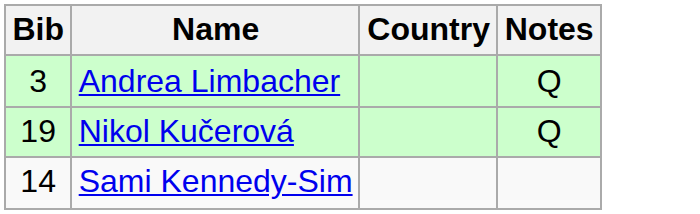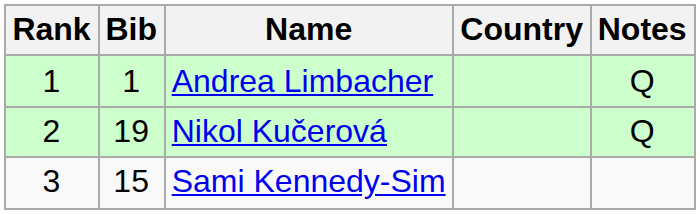 <table class="wikitable" style="text-align:center;">
 <tr>
+<th>Rank</th>
 <th>Bib</th>
 <th>Name</th>
 <th>Country</th>
 <th>Notes</th>
 </tr>
 <tr bgcolor=ccffcc>
-<td>3</td>
+<td>1</td>
+<td>1</td>
 <td align=left><a href='#'>Andrea Limbacher</a></td>
 <td align=left></td>
 <td>Q</td>
 </tr>
 <tr bgcolor=ccffcc>
+<td>2</td>
 <td>19</td>
 <td align=left><a href='#'>Nikol Kučerová</a></td>
 <td align=left></td>
 <td>Q</td>
 </tr>
 <tr>
-<td>14</td>
+<td>3</td>
+<td>15</td>
 <td align=left><a href='#'>Sami Kennedy-Sim</a></td>
 <td align=left></td>
 <td></td>
 </tr>
 </table>
